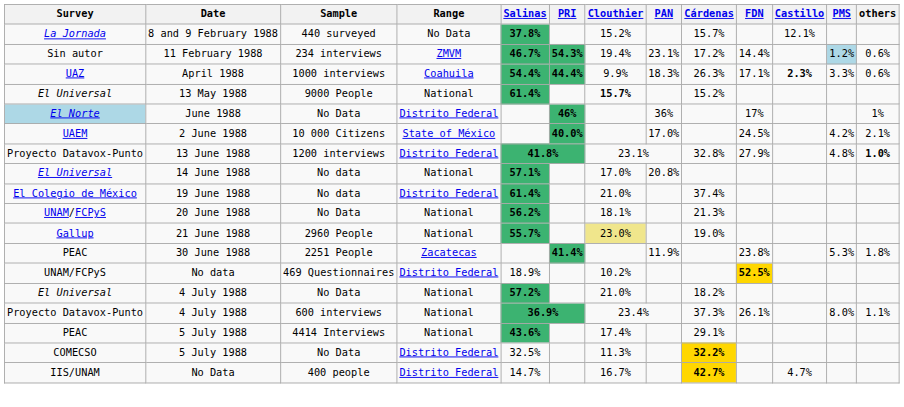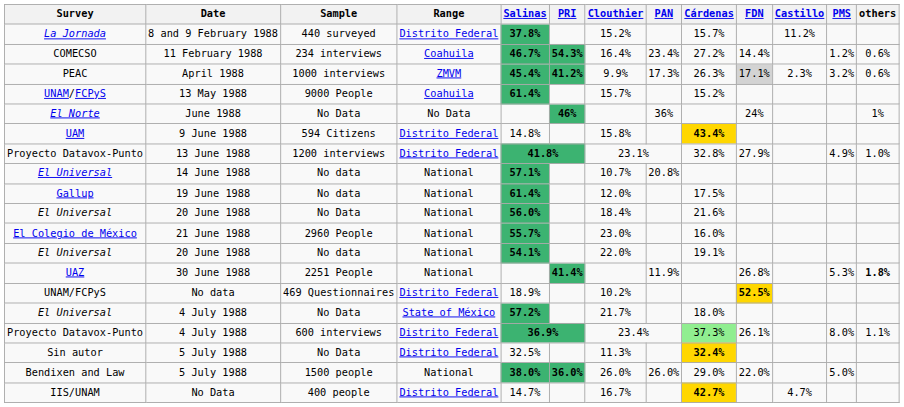 <table class="wikitable" style="text-align:center; font-size:85%; line-height:16px">
 <tr>
 <th>Survey</th>
 <th>Date</th>
 <th>Sample</th>
 <th>Range</th>
 <th><a href='#'>Salinas</a></th>
 <th><a href='#'>PRI</a></th>
 <th><a href='#'>Clouthier</a></th>
 <th><a href='#'>PAN</a></th>
 <th><a href='#'>Cárdenas</a></th>
 <th><a href='#'>FDN</a></th>
 <th><a href='#'>Castillo</a></th>
 <th><a href='#'>PMS</a></th>
 <th>others</th>
 </tr>
 <tr>
 <td><em><a href='#'>La Jornada</a></em></td>
 <td>8 and 9 February 1988</td>
 <td>440 surveyed</td>
-<td>No Data</td>
+<td><a href='#'>Distrito Federal</a></td>
 <td bgcolor="3CB371"><strong>37.8%</strong></td>
 <td></td>
 <td>15.2%</td>
 <td></td>
 <td>15.7%</td>
 <td></td>
-<td>12.1%</td>
+<td>11.2%</td>
 <td></td>
 <td></td>
 </tr>
 <tr>
-<td>Sin autor</td>
+<td>COMECSO</td>
 <td>11 February 1988</td>
 <td>234 interviews</td>
-<td><a href='#'>ZMVM</a></td>
+<td><a href='#'>Coahuila</a></td>
 <td bgcolor="3CB371"><strong>46.7%</strong></td>
 <td bgcolor="3CB371"><strong>54.3%</strong></td>
-<td>19.4%</td>
-<td>23.1%</td>
-<td>17.2%</td>
+<td>16.4%</td>
+<td>23.4%</td>
+<td>27.2%</td>
 <td>14.4%</td>
 <td></td>
-<td style="background: lightblue;">1.2%</td>
+<td>1.2%</td>
 <td>0.6%</td>
 </tr>
 <tr>
-<td><a href='#'>UAZ</a></td>
+<td>PEAC</td>
 <td>April 1988</td>
 <td>1000 interviews</td>
-<td><a href='#'>Coahuila</a></td>
-<td bgcolor="3CB371"><strong>54.4%</strong></td>
-<td bgcolor="3CB371"><strong>44.4%</strong></td>
+<td><a href='#'>ZMVM</a></td>
+<td bgcolor="3CB371"><strong>45.4%</strong></td>
+<td bgcolor="3CB371"><strong>41.2%</strong></td>
 <td>9.9%</td>
-<td>18.3%</td>
+<td>17.3%</td>
 <td>26.3%</td>
-<td>17.1%</td>
-<td><strong>2.3%</strong></td>
-<td>3.3%</td>
+<td style="background: lightgrey;">17.1%</td>
+<td>2.3%</td>
+<td>3.2%</td>
 <td>0.6%</td>
 </tr>
 <tr>
-<td><em>El Universal</em></td>
+<td><a href='#'>UNAM</a>/<a href='#'>FCPyS</a></td>
 <td>13 May 1988</td>
 <td>9000 People</td>
-<td>National</td>
+<td><a href='#'>Coahuila</a></td>
 <td bgcolor="3CB371"><strong>61.4%</strong></td>
 <td></td>
-<td><strong>15.7%</strong></td>
+<td>15.7%</td>
 <td></td>
 <td>15.2%</td>
 <td></td>
 <td></td>
 <td></td>
 <td></td>
 </tr>
 <tr>
-<td style="background: lightblue;"><em><a href='#'>El Norte</a></em></td>
+<td><em><a href='#'>El Norte</a></em></td>
 <td>June 1988</td>
 <td>No Data</td>
-<td><a href='#'>Distrito Federal</a></td>
+<td>No Data</td>
 <td></td>
 <td bgcolor="3CB371"><strong>46%</strong></td>
 <td></td>
 <td>36%</td>
 <td></td>
-<td>17%</td>
+<td>24%</td>
 <td></td>
 <td></td>
 <td>1%</td>
 </tr>
 <tr>
-<td><a href='#'>UAEM</a></td>
-<td>2 June 1988</td>
-<td>10 000 Citizens</td>
-<td><a href='#'>State of México</a></td>
+<td><a href='#'>UAM</a></td>
+<td>9 June 1988</td>
+<td>594 Citizens</td>
+<td><a href='#'>Distrito Federal</a></td>
+<td>14.8%</td>
 <td></td>
-<td bgcolor="3CB371"><strong>40.0%</strong></td>
+<td>15.8%</td>
 <td></td>
-<td>17.0%</td>
+<td bgcolor="FFD700"><strong>43.4%</strong></td>
 <td></td>
-<td>24.5%</td>
 <td></td>
-<td>4.2%</td>
-<td>2.1%</td>
+<td></td>
+<td></td>
 </tr>
 <tr>
 <td>Proyecto Datavox-Punto</td>
 <td>13 June 1988</td>
 <td>1200 interviews</td>
 <td><a href='#'>Distrito Federal</a></td>
 <td colspan="2" bgcolor="3CB371"><strong>41.8%</strong></td>
 <td colspan="2">23.1%</td>
 <td>32.8%</td>
 <td>27.9%</td>
 <td></td>
-<td>4.8%</td>
-<td><strong>1.0%</strong></td>
+<td>4.9%</td>
+<td>1.0%</td>
 </tr>
 <tr>
 <td><em><a href='#'>El Universal</a></em></td>
 <td>14 June 1988</td>
 <td>No data</td>
 <td>National</td>
 <td bgcolor="3CB371"><strong>57.1%</strong></td>
 <td></td>
-<td>17.0%</td>
+<td>10.7%</td>
 <td>20.8%</td>
 <td></td>
 <td></td>
 <td></td>
 <td></td>
 <td></td>
 </tr>
 <tr>
-<td><a href='#'>El Colegio de México</a></td>
+<td><a href='#'>Gallup</a></td>
 <td>19 June 1988</td>
 <td>No data</td>
-<td><a href='#'>Distrito Federal</a></td>
+<td>National</td>
 <td bgcolor="3CB371"><strong>61.4%</strong></td>
 <td></td>
-<td>21.0%</td>
+<td>12.0%</td>
 <td></td>
-<td>37.4%</td>
+<td>17.5%</td>
 <td></td>
 <td></td>
 <td></td>
 <td></td>
 </tr>
 <tr>
-<td><a href='#'>UNAM</a>/<a href='#'>FCPyS</a></td>
+<td><em>El Universal</em></td>
 <td>20 June 1988</td>
 <td>No Data</td>
 <td>National</td>
-<td bgcolor="3CB371"><strong>56.2%</strong></td>
+<td bgcolor="3CB371"><strong>56.0%</strong></td>
 <td></td>
-<td>18.1%</td>
+<td>18.4%</td>
 <td></td>
-<td>21.3%</td>
+<td>21.6%</td>
 <td></td>
 <td></td>
 <td></td>
 <td></td>
 </tr>
 <tr>
-<td><a href='#'>Gallup</a></td>
+<td><a href='#'>El Colegio de México</a></td>
 <td>21 June 1988</td>
 <td>2960 People</td>
 <td>National</td>
 <td bgcolor="3CB371"><strong>55.7%</strong></td>
 <td></td>
-<td style="background: khaki;">23.0%</td>
+<td>23.0%</td>
 <td></td>
-<td>19.0%</td>
+<td>16.0%</td>
 <td></td>
 <td></td>
 <td></td>
 <td></td>
 </tr>
 <tr>
-<td>PEAC</td>
+<td><em>El Universal</em></td>
+<td>20 June 1988</td>
+<td>No data</td>
+<td>National</td>
+<td bgcolor="3CB371"><strong>54.1%</strong></td>
+<td></td>
+<td>22.0%</td>
+<td></td>
+<td>19.1%</td>
+<td></td>
+<td></td>
+<td></td>
+<td></td>
+</tr>
+<tr>
+<td><a href='#'>UAZ</a></td>
 <td>30 June 1988</td>
 <td>2251 People</td>
-<td><a href='#'>Zacatecas</a></td>
+<td>National</td>
 <td></td>
 <td bgcolor="3CB371"><strong>41.4%</strong></td>
 <td></td>
 <td>11.9%</td>
 <td></td>
-<td>23.8%</td>
+<td>26.8%</td>
 <td></td>
 <td>5.3%</td>
-<td>1.8%</td>
+<td><strong>1.8%</strong></td>
 </tr>
 <tr>
 <td>UNAM/FCPyS</td>
 <td>No data</td>
 <td>469 Questionnaires</td>
 <td><a href='#'>Distrito Federal</a></td>
 <td>18.9%</td>
 <td></td>
 <td>10.2%</td>
 <td></td>
 <td></td>
 <td bgcolor="FFD700"><strong>52.5%</strong></td>
 <td></td>
 <td></td>
 <td></td>
 </tr>
 <tr>
 <td><em>El Universal</em></td>
 <td>4 July 1988</td>
 <td>No Data</td>
-<td>National</td>
+<td><a href='#'>State of México</a></td>
 <td bgcolor="3CB371"><strong>57.2%</strong></td>
 <td></td>
-<td>21.0%</td>
+<td>21.7%</td>
 <td></td>
-<td>18.2%</td>
+<td>18.0%</td>
 <td></td>
 <td></td>
 <td></td>
 </tr>
 <tr>
 <td>Proyecto Datavox-Punto</td>
 <td>4 July 1988</td>
 <td>600 interviews</td>
-<td>National</td>
+<td><a href='#'>Distrito Federal</a></td>
 <td colspan="2" bgcolor="3CB371"><strong>36.9%</strong></td>
 <td colspan="2">23.4%</td>
-<td>37.3%</td>
+<td style="background: lightgreen;">37.3%</td>
 <td>26.1%</td>
 <td></td>
 <td>8.0%</td>
 <td>1.1%</td>
 </tr>
 <tr>
-<td>PEAC</td>
-<td>5 July 1988</td>
-<td>4414 Interviews</td>
-<td>National</td>
-<td bgcolor="3CB371"><strong>43.6%</strong></td>
-<td></td>
-<td>17.4%</td>
-<td></td>
-<td>29.1%</td>
-<td></td>
-<td></td>
-<td></td>
-<td></td>
-</tr>
-<tr>
-<td>COMECSO</td>
+<td>Sin autor</td>
 <td>5 July 1988</td>
 <td>No Data</td>
 <td><a href='#'>Distrito Federal</a></td>
 <td>32.5%</td>
 <td></td>
 <td>11.3%</td>
 <td></td>
-<td bgcolor="FFD700"><strong>32.2%</strong></td>
+<td bgcolor="FFD700"><strong>32.4%</strong></td>
 <td></td>
 <td></td>
 <td></td>
+<td></td>
+</tr>
+<tr>
+<td>Bendixen and Law</td>
+<td>5 July 1988</td>
+<td>1500 people</td>
+<td>National</td>
+<td bgcolor="3CB371"><strong>38.0%</strong></td>
+<td bgcolor="3CB371"><strong>36.0%</strong></td>
+<td>26.0%</td>
+<td>26.0%</td>
+<td>29.0%</td>
+<td>22.0%</td>
+<td></td>
+<td>5.0%</td>
 <td></td>
 </tr>
 <tr>
 <td>IIS/UNAM</td>
 <td>No Data</td>
 <td>400 people</td>
 <td><a href='#'>Distrito Federal</a></td>
 <td>14.7%</td>
 <td></td>
 <td>16.7%</td>
 <td></td>
 <td bgcolor="FFD700"><strong>42.7%</strong></td>
 <td></td>
 <td>4.7%</td>
 <td></td>
 <td></td>
 </tr>
 </table>
